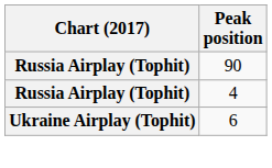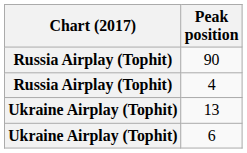 <table class="wikitable plainrowheaders sortable" style="text-align:center">
 <tr>
 <th scope="col">Chart (2017)</th>
 <th scope="col">Peak<br>position</th>
 </tr>
 <tr>
 <th scope="row">Russia Airplay (Tophit)<br><em></em></th>
 <td>90</td>
 </tr>
 <tr>
 <th scope="row">Russia Airplay (Tophit)<br><em></em></th>
 <td>4</td>
 </tr>
 <tr>
 <th scope="row">Ukraine Airplay (Tophit)<br><em></em></th>
+<td>13</td>
+</tr>
+<tr>
+<th scope="row">Ukraine Airplay (Tophit)<br><em></em></th>
 <td>6</td>
 </tr>
 </table>
